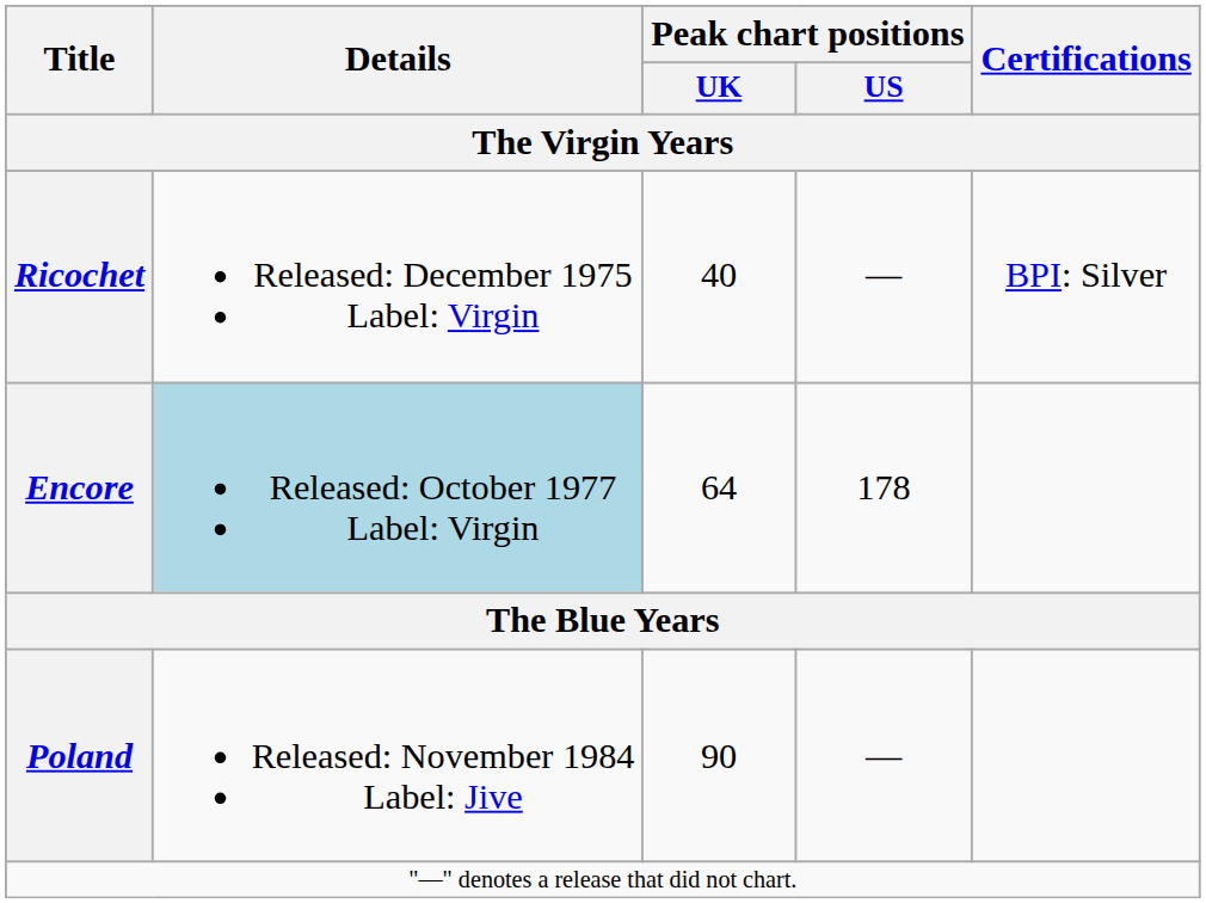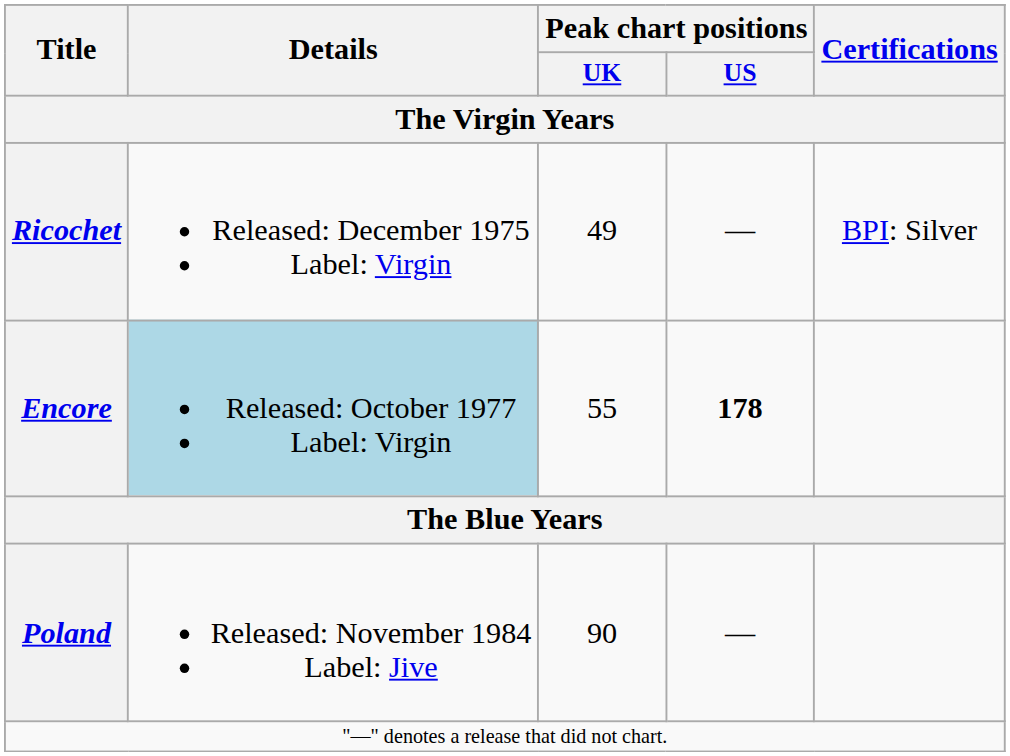 <table class="wikitable sortable plainrowheaders" style="text-align:center;">
 <tr>
 <th rowspan="2">Title</th>
 <th rowspan="2">Details</th>
 <th colspan="2">Peak chart positions</th>
 <th rowspan="2"><a href='#'>Certifications</a></th>
 </tr>
 <tr>
 <th scope="col" style="font-size:85%;"><a href='#'>UK</a></th>
 <th scope="col" style="font-size:85%;"><a href='#'>US</a></th>
 </tr>
 <tr>
 <th colspan="6">The Virgin Years</th>
 </tr>
 <tr>
 <th scope="row"><em><a href='#'>Ricochet</a></em></th>
 <td><br><ul><li>Released: December 1975</li><li>Label: <a href='#'>Virgin</a></li></ul></td>
-<td>40</td>
+<td>49</td>
 <td>―</td>
 <td><a href='#'>BPI</a>: Silver</td>
 </tr>
 <tr>
 <th scope="row"><em><a href='#'>Encore</a></em></th>
 <td style="background: lightblue;"><br><ul><li>Released: October 1977</li><li>Label: Virgin</li></ul></td>
-<td>64</td>
-<td>178</td>
+<td>55</td>
+<td><strong>178</strong></td>
 <td></td>
 </tr>
 <tr>
 <th colspan="6">The Blue Years</th>
 </tr>
 <tr>
 <th scope="row"><em><a href='#'>Poland</a></em></th>
 <td><br><ul><li>Released: November 1984</li><li>Label: <a href='#'>Jive</a></li></ul></td>
 <td>90</td>
 <td>―</td>
 <td></td>
 </tr>
 <tr>
 <td colspan="6" style="font-size:8pt;">"―" denotes a release that did not chart.</td>
 </tr>
 </table>
